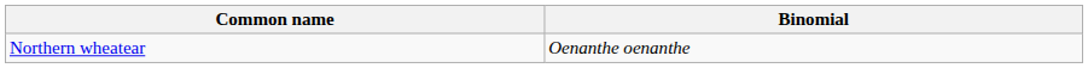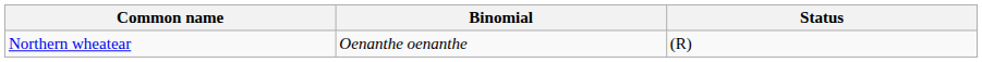 <table width=60% class="wikitable">
 <tr>
 <th width=34%>Common name</th>
 <th width=34%>Binomial</th>
+<th width=32%>Status</th>
 </tr>
 <tr>
 <td><a href='#'>Northern wheatear</a></td>
 <td><em>Oenanthe oenanthe</em></td>
+<td>(R)</td>
 </tr>
 </table>
